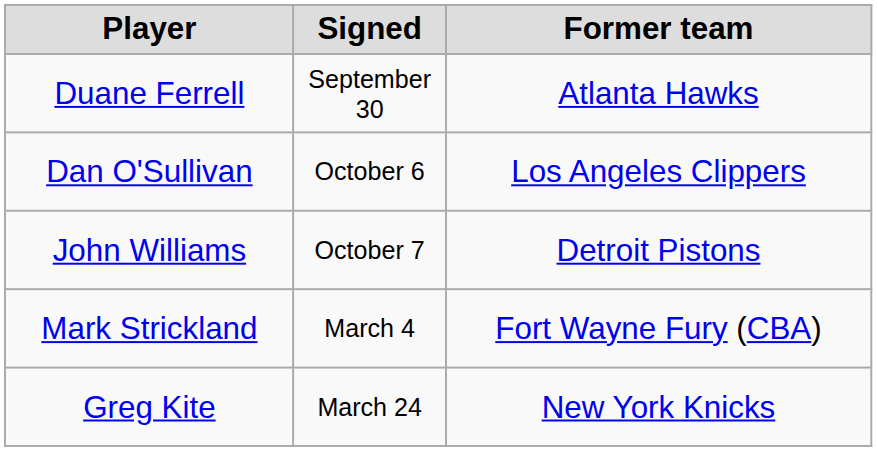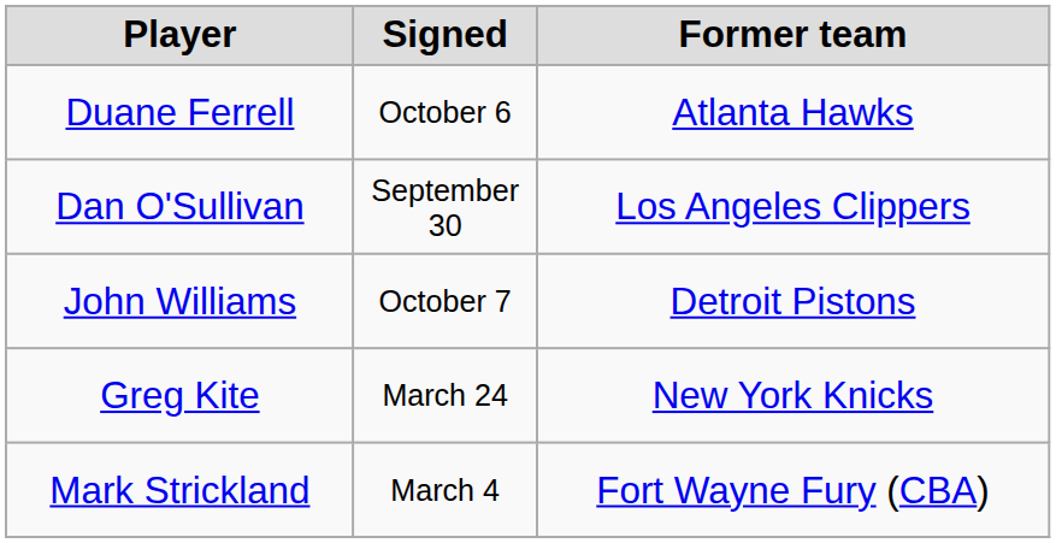 <table class="wikitable" style="text-align: center">
 <tr align="center" bgcolor="#dddddd">
 <td style="width:140px"><strong>Player</strong></td>
 <td style="width:70px"><strong>Signed</strong></td>
 <td style="width:210px"><strong>Former team</strong></td>
 </tr>
 <tr style="height:40px">
 <td><a href='#'>Duane Ferrell</a></td>
-<td style="font-size: 80%">September 30</td>
+<td style="font-size: 80%">October 6</td>
 <td><a href='#'>Atlanta Hawks</a></td>
 </tr>
 <tr style="height:40px">
 <td><a href='#'>Dan O'Sullivan</a></td>
-<td style="font-size: 80%">October 6</td>
+<td style="font-size: 80%">September 30</td>
 <td><a href='#'>Los Angeles Clippers</a></td>
 </tr>
 <tr style="height:40px">
 <td><a href='#'>John Williams</a></td>
 <td style="font-size: 80%">October 7</td>
 <td><a href='#'>Detroit Pistons</a></td>
 </tr>
 <tr style="height:40px">
+<td><a href='#'>Greg Kite</a></td>
+<td style="font-size: 80%">March 24</td>
+<td><a href='#'>New York Knicks</a></td>
+</tr>
+<tr style="height:40px">
 <td><a href='#'>Mark Strickland</a></td>
 <td style="font-size: 80%">March 4</td>
 <td><a href='#'>Fort Wayne Fury</a> (<a href='#'>CBA</a>)</td>
 </tr>
-<tr style="height:40px">
-<td><a href='#'>Greg Kite</a></td>
-<td style="font-size: 80%">March 24</td>
-<td><a href='#'>New York Knicks</a></td>
-</tr>
 </table>
